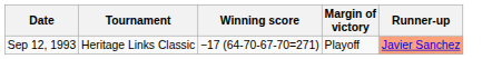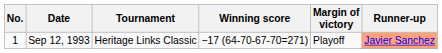 <table class="wikitable" style="font-size:95%;">
 <tr>
+<th>No.</th>
 <th>Date</th>
 <th>Tournament</th>
 <th>Winning score</th>
 <th>Margin of<br>victory</th>
 <th>Runner-up</th>
 </tr>
 <tr>
+<td align=center>1</td>
 <td align=right>Sep 12, 1993</td>
 <td>Heritage Links Classic</td>
 <td>−17 (64-70-67-70=271)</td>
 <td>Playoff</td>
 <td style="background: lightsalmon;"> <a href='#'>Javier Sanchez</a></td>
 </tr>
 </table>
